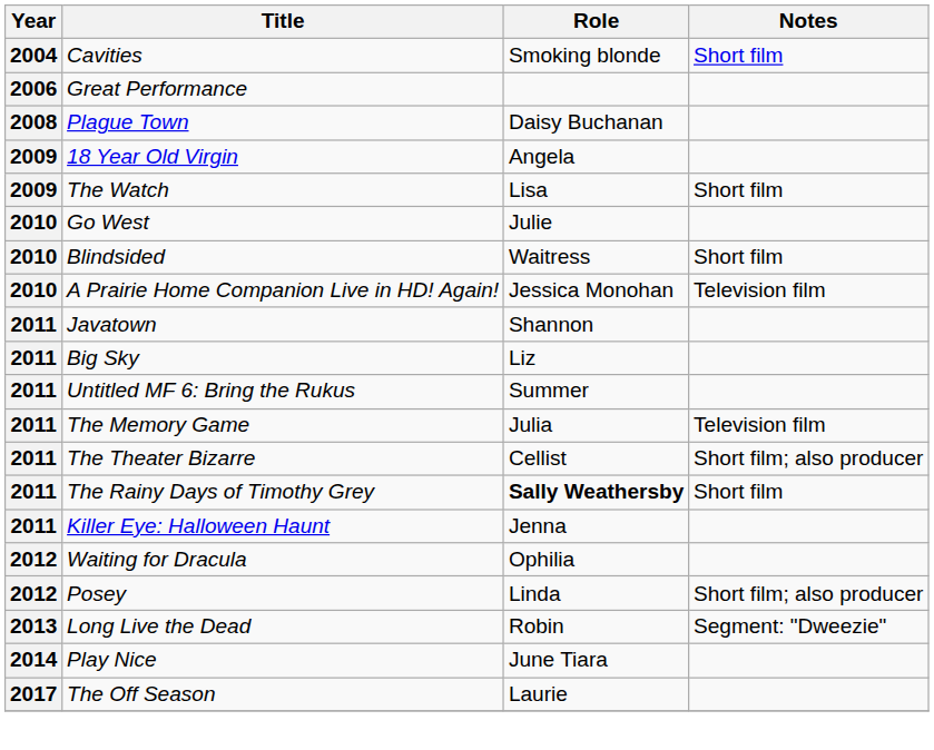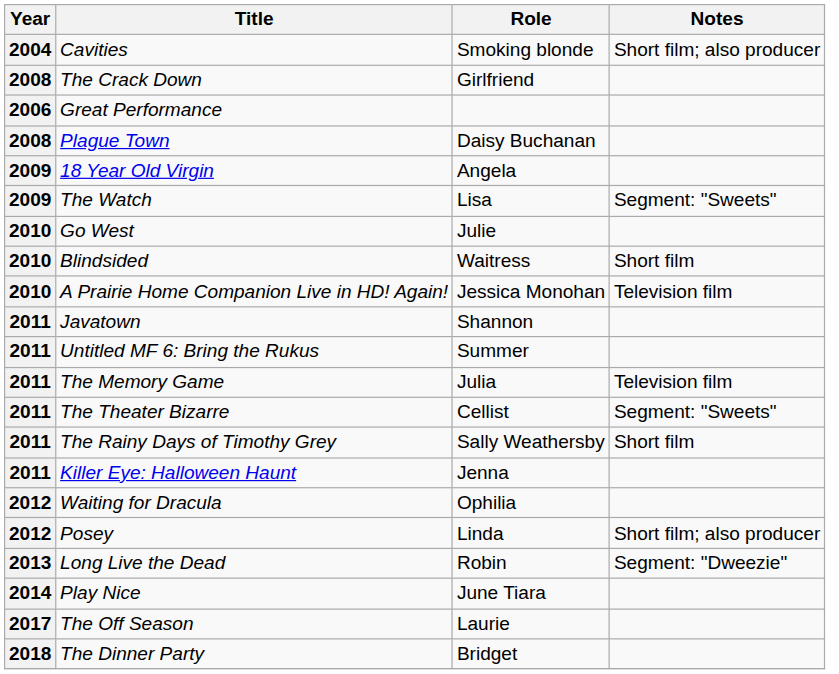 <table class="wikitable sortable plainrowheaders">
 <tr>
 <th>Year</th>
 <th>Title</th>
 <th>Role</th>
 <th>Notes</th>
 </tr>
 <tr>
 <th scope="row">2004</th>
 <td><em>Cavities</em></td>
 <td>Smoking blonde</td>
-<td><a href='#'>Short film</a></td>
+<td>Short film; also producer</td>
+</tr>
+<tr>
+<th scope="row">2008</th>
+<td><em>The Crack Down</em></td>
+<td>Girlfriend</td>
+<td></td>
 </tr>
 <tr>
 <th scope="row">2006</th>
 <td><em>Great Performance</em></td>
 <td></td>
 <td></td>
 </tr>
 <tr>
 <th scope="row">2008</th>
 <td><em><a href='#'>Plague Town</a></em></td>
 <td>Daisy Buchanan</td>
 <td></td>
 </tr>
 <tr>
 <th scope="row">2009</th>
 <td><em><a href='#'>18 Year Old Virgin</a></em></td>
 <td>Angela</td>
 <td></td>
 </tr>
 <tr>
 <th scope="row">2009</th>
 <td><em>The Watch</em></td>
 <td>Lisa</td>
-<td>Short film</td>
+<td>Segment: "Sweets"</td>
 </tr>
 <tr>
 <th scope="row">2010</th>
 <td><em>Go West</em></td>
 <td>Julie</td>
 <td></td>
 </tr>
 <tr>
 <th scope="row">2010</th>
 <td><em>Blindsided</em></td>
 <td>Waitress</td>
 <td>Short film</td>
 </tr>
 <tr>
 <th scope="row">2010</th>
 <td><em>A Prairie Home Companion Live in HD! Again!</em></td>
 <td>Jessica Monohan</td>
 <td>Television film</td>
 </tr>
 <tr>
 <th scope="row">2011</th>
 <td><em>Javatown</em></td>
 <td>Shannon</td>
 <td></td>
 </tr>
 <tr>
 <th scope="row">2011</th>
-<td><em>Big Sky</em></td>
-<td>Liz</td>
-<td></td>
-</tr>
-<tr>
-<th scope="row">2011</th>
 <td><em>Untitled MF 6: Bring the Rukus</em></td>
 <td>Summer</td>
 <td></td>
 </tr>
 <tr>
 <th scope="row">2011</th>
 <td><em>The Memory Game</em></td>
 <td>Julia</td>
 <td>Television film</td>
 </tr>
 <tr>
 <th scope="row">2011</th>
 <td><em>The Theater Bizarre</em></td>
 <td>Cellist</td>
-<td>Short film; also producer</td>
+<td>Segment: "Sweets"</td>
 </tr>
 <tr>
 <th scope="row">2011</th>
 <td><em>The Rainy Days of Timothy Grey</em></td>
-<td><strong>Sally Weathersby</strong></td>
+<td>Sally Weathersby</td>
 <td>Short film</td>
 </tr>
 <tr>
 <th scope="row">2011</th>
 <td><em><a href='#'>Killer Eye: Halloween Haunt</a></em></td>
 <td>Jenna</td>
 <td></td>
 </tr>
 <tr>
 <th scope="row">2012</th>
 <td><em>Waiting for Dracula</em></td>
 <td>Ophilia</td>
 <td></td>
 </tr>
 <tr>
 <th scope="row">2012</th>
 <td><em>Posey</em></td>
 <td>Linda</td>
 <td>Short film; also producer</td>
 </tr>
 <tr>
 <th scope="row">2013</th>
 <td><em>Long Live the Dead</em></td>
 <td>Robin</td>
 <td>Segment: "Dweezie"</td>
 </tr>
 <tr>
 <th scope="row">2014</th>
 <td><em>Play Nice</em></td>
 <td>June Tiara</td>
 <td></td>
 </tr>
 <tr>
 <th scope="row">2017</th>
 <td><em>The Off Season</em></td>
 <td>Laurie</td>
 <td></td>
 </tr>
 <tr>
+<th scope="row">2018</th>
+<td><em>The Dinner Party</em></td>
+<td>Bridget</td>
+<td></td>
+</tr>
+<tr>
 </tr>
 </table>
